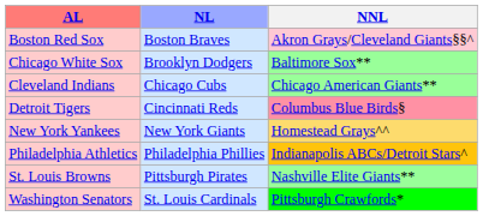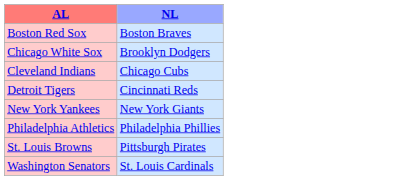 <table class="wikitable" style="font-size:100%;line-height:1.1;">
 <tr>
 <th style="background-color: #FF7B77;"><a href='#'>AL</a></th>
 <th style="background-color: #99A8FF;"><a href='#'>NL</a></th>
-<th><a href='#'>NNL</a></th>
 </tr>
 <tr>
 <td style="background-color: #FFCCCC;"><a href='#'>Boston Red Sox</a></td>
 <td style="background-color: #D0E7FF;"><a href='#'>Boston Braves</a></td>
-<td style="background-color: #FFC9D3;"><a href='#'>Akron Grays</a>/<a href='#'>Cleveland Giants</a>§§^</td>
 </tr>
 <tr>
 <td style="background-color: #FFCCCC;"><a href='#'>Chicago White Sox</a></td>
 <td style="background-color: #D0E7FF;"><a href='#'>Brooklyn Dodgers</a></td>
-<td style="background-color: #99FF99;"><a href='#'>Baltimore Sox</a>**</td>
 </tr>
 <tr>
 <td style="background-color: #FFCCCC;"><a href='#'>Cleveland Indians</a></td>
 <td style="background-color: #D0E7FF;"><a href='#'>Chicago Cubs</a></td>
-<td style="background-color: #99FF99;"><a href='#'>Chicago American Giants</a>**</td>
 </tr>
 <tr>
 <td style="background-color: #FFCCCC;"><a href='#'>Detroit Tigers</a></td>
 <td style="background-color: #D0E7FF;"><a href='#'>Cincinnati Reds</a></td>
-<td style="background-color: #FF91A4;"><a href='#'>Columbus Blue Birds</a>§</td>
 </tr>
 <tr>
 <td style="background-color: #FFCCCC;"><a href='#'>New York Yankees</a></td>
 <td style="background-color: #D0E7FF;"><a href='#'>New York Giants</a></td>
-<td style="background-color: #FDDB6D;"><a href='#'>Homestead Grays</a>^^</td>
 </tr>
 <tr>
 <td style="background-color: #FFCCCC;"><a href='#'>Philadelphia Athletics</a></td>
 <td style="background-color: #D0E7FF;"><a href='#'>Philadelphia Phillies</a></td>
-<td style="background-color: #FFC40C;"><a href='#'>Indianapolis ABCs/Detroit Stars</a>^</td>
 </tr>
 <tr>
 <td style="background-color: #FFCCCC;"><a href='#'>St. Louis Browns</a></td>
 <td style="background-color: #D0E7FF;"><a href='#'>Pittsburgh Pirates</a></td>
-<td style="background-color: #99FF99;"><a href='#'>Nashville Elite Giants</a>**</td>
 </tr>
 <tr>
 <td style="background-color: #FFCCCC;"><a href='#'>Washington Senators</a></td>
 <td style="background-color: #D0E7FF;"><a href='#'>St. Louis Cardinals</a></td>
-<td style="background-color: #00FF00;"><a href='#'>Pittsburgh Crawfords</a>*</td>
 </tr>
 </table>
